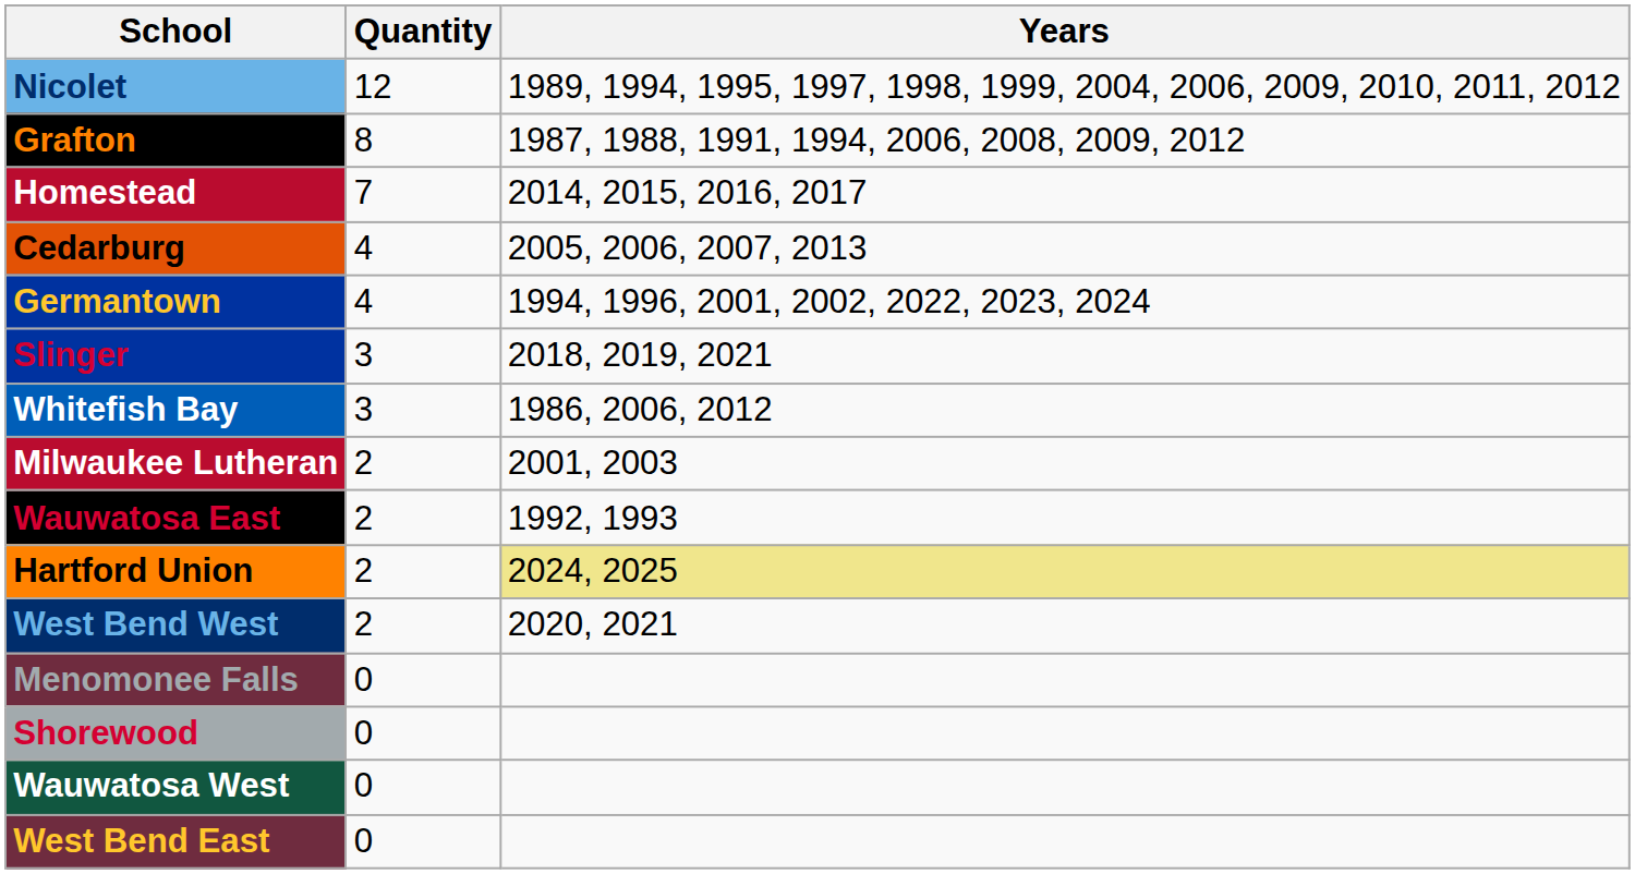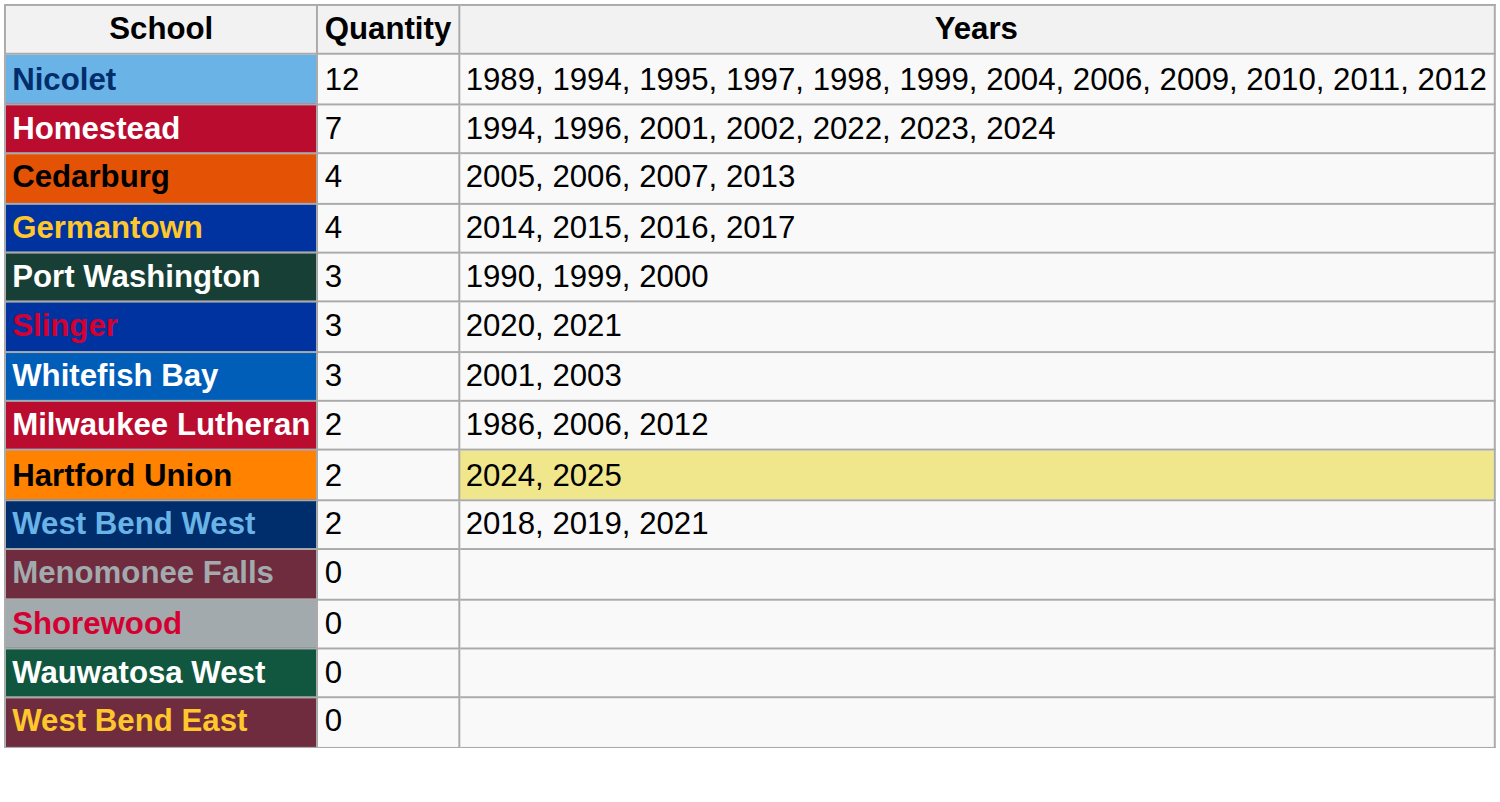 <table class="wikitable">
 <tr>
 <th>School</th>
 <th>Quantity</th>
 <th>Years</th>
 </tr>
 <tr>
 <td style="background: #69b3e7; color: #002d6c"><strong>Nicolet</strong></td>
 <td>12</td>
 <td>1989, 1994, 1995, 1997, 1998, 1999, 2004, 2006, 2009, 2010, 2011, 2012</td>
 </tr>
 <tr>
-<td style="background: black; color: #ff8200"><strong>Grafton</strong></td>
-<td>8</td>
-<td>1987, 1988, 1991, 1994, 2006, 2008, 2009, 2012</td>
-</tr>
-<tr>
 <td style="background: #ba0c2f; color: white"><strong>Homestead</strong></td>
 <td>7</td>
-<td>2014, 2015, 2016, 2017</td>
+<td>1994, 1996, 2001, 2002, 2022, 2023, 2024</td>
 </tr>
 <tr>
 <td style="background: #e35205; color: black"><strong>Cedarburg</strong></td>
 <td>4</td>
 <td>2005, 2006, 2007, 2013</td>
 </tr>
 <tr>
 <td style="background: #0032a0; color: #ffc72c"><strong>Germantown</strong></td>
 <td>4</td>
-<td>1994, 1996, 2001, 2002, 2022, 2023, 2024</td>
+<td>2014, 2015, 2016, 2017</td>
+</tr>
+<tr>
+<td style="background: #173f35; color: white"><strong>Port Washington</strong></td>
+<td>3</td>
+<td>1990, 1999, 2000</td>
 </tr>
 <tr>
 <td style="background: #0032a0; color: #d50032"><strong>Slinger</strong></td>
 <td>3</td>
-<td>2018, 2019, 2021</td>
+<td>2020, 2021</td>
 </tr>
 <tr>
 <td style="background: #005eb8; color: white"><strong>Whitefish Bay</strong></td>
 <td>3</td>
-<td>1986, 2006, 2012</td>
+<td>2001, 2003</td>
 </tr>
 <tr>
 <td style="background: #ba0c2f; color: white"><strong>Milwaukee Lutheran</strong></td>
 <td>2</td>
-<td>2001, 2003</td>
-</tr>
-<tr>
-<td style="background: black; color: #d50032"><strong>Wauwatosa East</strong></td>
-<td>2</td>
-<td>1992, 1993</td>
+<td>1986, 2006, 2012</td>
 </tr>
 <tr>
 <td style="background: #ff8200; color: black"><strong>Hartford Union</strong></td>
 <td>2</td>
 <td style="background: khaki;">2024, 2025</td>
 </tr>
 <tr>
 <td style="background: #002d6c; color: #69b3e7"><strong>West Bend West</strong></td>
 <td>2</td>
-<td>2020, 2021</td>
+<td>2018, 2019, 2021</td>
 </tr>
 <tr>
 <td style="background: #6f2c3f; color: #a2aaad"><strong>Menomonee Falls</strong></td>
 <td>0</td>
 <td></td>
 </tr>
 <tr>
 <td style="background: #a2aaad; color: #d50032"><strong>Shorewood</strong></td>
 <td>0</td>
 <td></td>
 </tr>
 <tr>
 <td style="background: #115740; color: white"><strong>Wauwatosa West</strong></td>
 <td>0</td>
 <td></td>
 </tr>
 <tr>
 <td style="background: #6f2c3f; color: #ffc72c"><strong>West Bend East</strong></td>
 <td>0</td>
 <td></td>
 </tr>
 </table>
